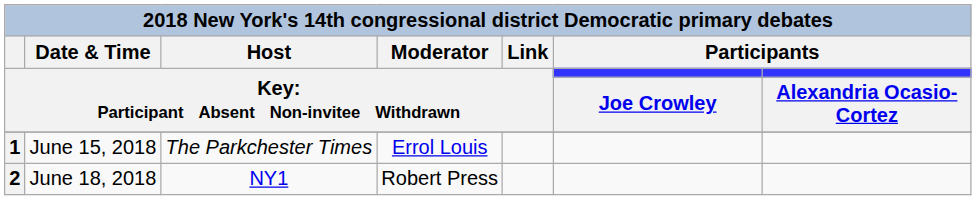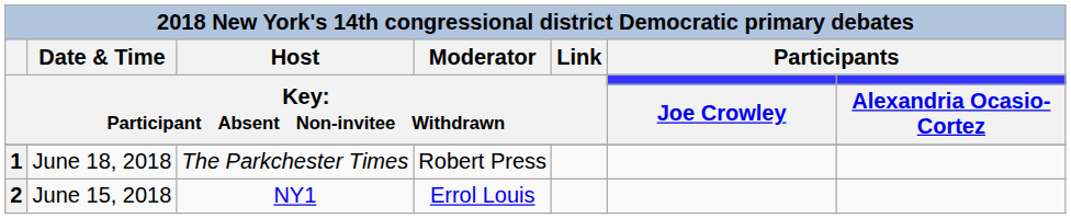 <table class="wikitable">
 <tr>
 <th style="background:#B0C4DE" colspan="16">2018 New York's 14th congressional district Democratic primary debates</th>
 </tr>
 <tr>
 <th style="white-space:nowrap;"> </th>
 <th>Date & Time</th>
 <th>Host</th>
 <th>Moderator</th>
 <th>Link</th>
 <th scope="col" colspan="10">Participants</th>
 </tr>
 <tr>
 <th colspan="5" rowspan="2">Key:<br> <small>Participant  </small>  <small>Absent  </small>  <small>Non-invitee  </small>  <small>Withdrawn</small></th>
 <th scope="col" style="width:10em; background: #3333FF;"></th>
 <th scope="col" style="width:10em; background: #3333FF;"></th>
 </tr>
 <tr>
 <th><a href='#'>Joe Crowley</a></th>
 <th><a href='#'>Alexandria Ocasio-Cortez</a></th>
 </tr>
 <tr>
 </tr>
 <tr>
 <th> 1</th>
-<td style="white-space:nowrap;text-align:center;">June 15, 2018</td>
+<td style="white-space:nowrap;text-align:center;">June 18, 2018</td>
 <td style="white-space:nowrap;text-align:center;"><em>The Parkchester Times</em></td>
-<td style="white-space:nowrap;text-align:center;"><a href='#'>Errol Louis</a></td>
+<td style="white-space:nowrap;text-align:center;">Robert Press</td>
 <td style="white-space:nowrap;"></td>
 <td></td>
 <td></td>
 </tr>
 <tr>
 <th> 2</th>
-<td style="white-space:nowrap;text-align:center;">June 18, 2018</td>
+<td style="white-space:nowrap;text-align:center;">June 15, 2018</td>
 <td style="white-space:nowrap;text-align:center;"><a href='#'>NY1</a></td>
-<td style="white-space:nowrap;text-align:center;">Robert Press</td>
+<td style="white-space:nowrap;text-align:center;"><a href='#'>Errol Louis</a></td>
 <td style="white-space:nowrap;"></td>
 <td></td>
 <td></td>
 </tr>
 </table>
